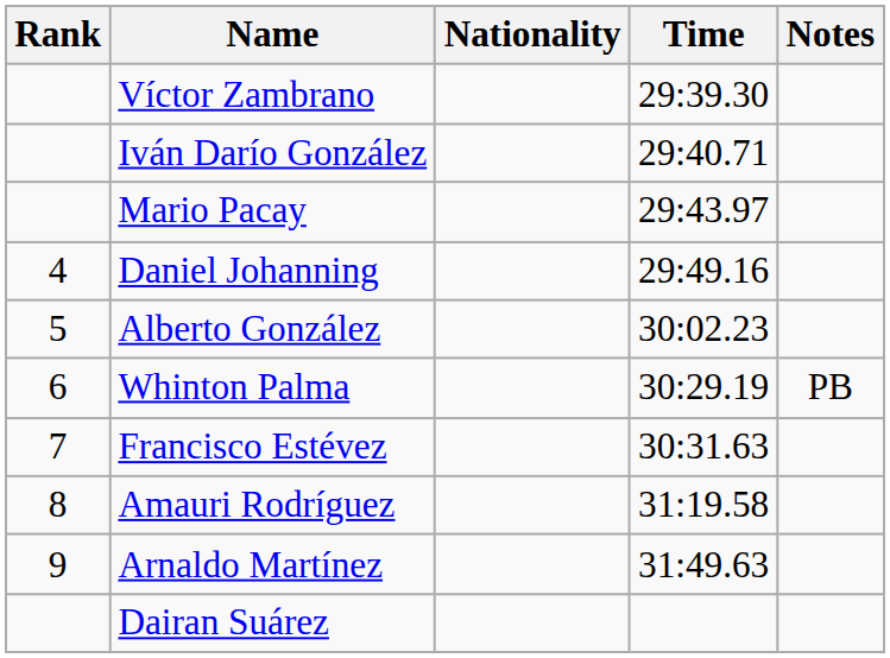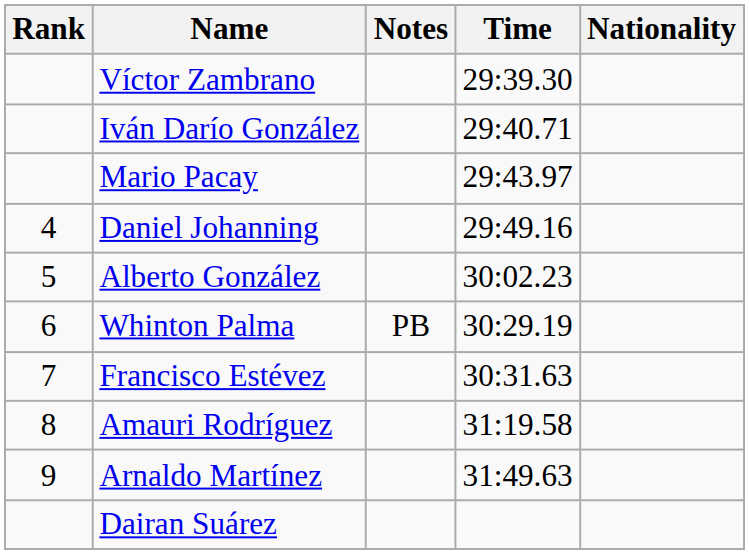 <table class="wikitable sortable" style="text-align:center">
 <tr>
 <th>Rank</th>
 <th>Name</th>
+<th>Notes</th>
+<th>Time</th>
 <th>Nationality</th>
-<th>Time</th>
-<th>Notes</th>
 </tr>
 <tr>
 <td></td>
 <td align=left><a href='#'>Víctor Zambrano</a></td>
+<td></td>
+<td>29:39.30</td>
 <td align=left></td>
-<td>29:39.30</td>
-<td></td>
 </tr>
 <tr>
 <td></td>
 <td align=left><a href='#'>Iván Darío González</a></td>
+<td></td>
+<td>29:40.71</td>
 <td align=left></td>
-<td>29:40.71</td>
-<td></td>
 </tr>
 <tr>
 <td></td>
 <td align=left><a href='#'>Mario Pacay</a></td>
+<td></td>
+<td>29:43.97</td>
 <td align=left></td>
-<td>29:43.97</td>
-<td></td>
 </tr>
 <tr>
 <td>4</td>
 <td align=left><a href='#'>Daniel Johanning</a></td>
+<td></td>
+<td>29:49.16</td>
 <td align=left></td>
-<td>29:49.16</td>
-<td></td>
 </tr>
 <tr>
 <td>5</td>
 <td align=left><a href='#'>Alberto González</a></td>
+<td></td>
+<td>30:02.23</td>
 <td align=left></td>
-<td>30:02.23</td>
-<td></td>
 </tr>
 <tr>
 <td>6</td>
 <td align=left><a href='#'>Whinton Palma</a></td>
+<td>PB</td>
+<td>30:29.19</td>
 <td align=left></td>
-<td>30:29.19</td>
-<td>PB</td>
 </tr>
 <tr>
 <td>7</td>
 <td align=left><a href='#'>Francisco Estévez</a></td>
+<td></td>
+<td>30:31.63</td>
 <td align=left></td>
-<td>30:31.63</td>
-<td></td>
 </tr>
 <tr>
 <td>8</td>
 <td align=left><a href='#'>Amauri Rodríguez</a></td>
+<td></td>
+<td>31:19.58</td>
 <td align=left></td>
-<td>31:19.58</td>
-<td></td>
 </tr>
 <tr>
 <td>9</td>
 <td align=left><a href='#'>Arnaldo Martínez</a></td>
+<td></td>
+<td>31:49.63</td>
 <td align=left></td>
-<td>31:49.63</td>
-<td></td>
 </tr>
 <tr>
 <td></td>
 <td align=left><a href='#'>Dairan Suárez</a></td>
-<td align=left></td>
 <td></td>
 <td></td>
+<td align=left></td>
 </tr>
 </table>
